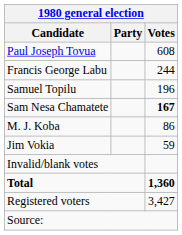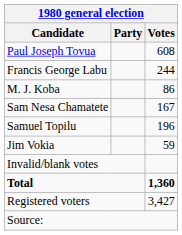 <table class=wikitable style=text-align:left>
 <tr>
 <th colspan=3><a href='#'>1980 general election</a></th>
 </tr>
 <tr>
 <th>Candidate</th>
 <th>Party</th>
 <th>Votes</th>
 </tr>
 <tr>
 <td><a href='#'>Paul Joseph Tovua</a></td>
 <td></td>
 <td align=right>608</td>
 </tr>
 <tr>
 <td>Francis George Labu</td>
 <td></td>
 <td align=right>244</td>
 </tr>
 <tr>
-<td>Samuel Topilu</td>
+<td>M. J. Koba</td>
 <td></td>
-<td align=right>196</td>
+<td align=right>86</td>
 </tr>
 <tr>
 <td>Sam Nesa Chamatete</td>
 <td></td>
-<td align=right><strong>167</strong></td>
+<td align=right>167</td>
 </tr>
 <tr>
-<td>M. J. Koba</td>
+<td>Samuel Topilu</td>
 <td></td>
-<td align=right>86</td>
+<td align=right>196</td>
 </tr>
 <tr>
 <td>Jim Vokia</td>
 <td></td>
 <td align=right>59</td>
 </tr>
 <tr>
 <td colspan=2>Invalid/blank votes</td>
 <td></td>
 </tr>
 <tr>
 <td colspan=2><strong>Total</strong></td>
 <td align=right><strong>1,360</strong></td>
 </tr>
 <tr>
 <td colspan=2>Registered voters</td>
 <td align=right>3,427</td>
 </tr>
 <tr>
 <td colspan=3>Source: </td>
 </tr>
 </table>
